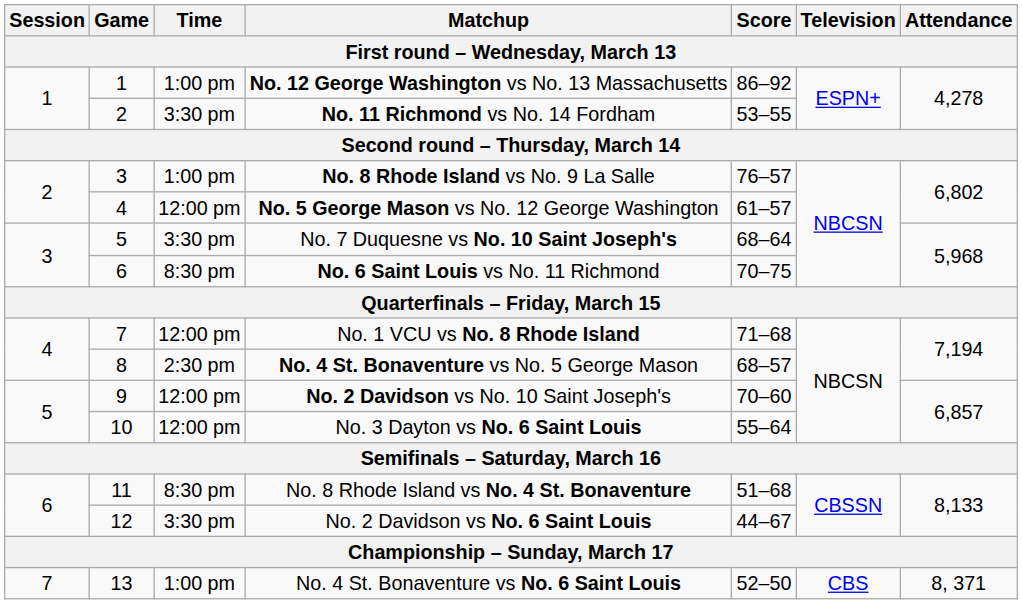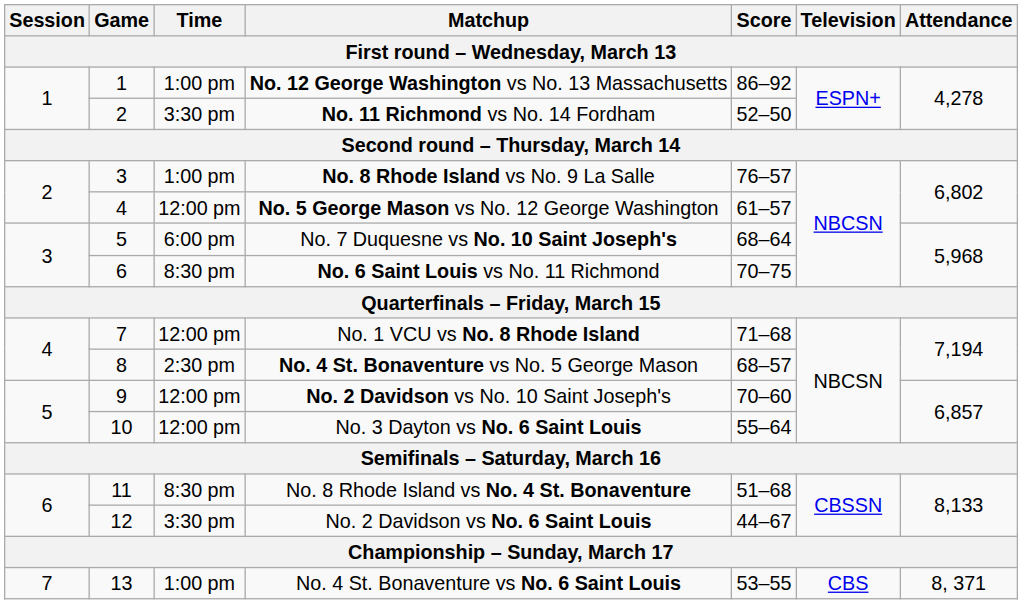 <table class="wikitable" style="font-size: 95%; text-align:center">
 <tr>
 <th>Session</th>
 <th>Game</th>
 <th>Time</th>
 <th>Matchup</th>
 <th>Score</th>
 <th>Television</th>
 <th>Attendance</th>
 </tr>
 <tr>
 <th colspan=7>First round – Wednesday, March 13</th>
 </tr>
 <tr>
 <td rowspan=2>1</td>
 <td>1</td>
 <td>1:00 pm</td>
 <td><strong>No. 12 George Washington</strong> vs No. 13 Massachusetts</td>
 <td>86–92</td>
 <td rowspan=2><a href='#'>ESPN+</a></td>
 <td rowspan=2>4,278</td>
 </tr>
 <tr>
 <td>2</td>
 <td>3:30 pm</td>
 <td><strong>No. 11 Richmond</strong> vs No. 14 Fordham</td>
-<td>53–55</td>
+<td>52–50</td>
 </tr>
 <tr>
 <th colspan=7>Second round – Thursday, March 14</th>
 </tr>
 <tr>
 <td rowspan=2>2</td>
 <td>3</td>
 <td>1:00 pm</td>
 <td><strong>No. 8 Rhode Island</strong> vs No. 9 La Salle</td>
 <td>76–57</td>
 <td rowspan=4><a href='#'>NBCSN</a></td>
 <td rowspan=2>6,802</td>
 </tr>
 <tr>
 <td>4</td>
 <td>12:00 pm</td>
 <td><strong>No. 5 George Mason</strong> vs No. 12 George Washington</td>
 <td>61–57</td>
 </tr>
 <tr>
 <td rowspan=2>3</td>
 <td>5</td>
-<td>3:30 pm</td>
+<td>6:00 pm</td>
 <td>No. 7 Duquesne vs <strong>No. 10 Saint Joseph's</strong></td>
 <td>68–64</td>
 <td rowspan=2>5,968</td>
 </tr>
 <tr>
 <td>6</td>
 <td>8:30 pm</td>
 <td><strong>No. 6 Saint Louis</strong> vs No. 11 Richmond</td>
 <td>70–75</td>
 </tr>
 <tr>
 <th colspan=7>Quarterfinals – Friday, March 15</th>
 </tr>
 <tr>
 <td rowspan=2>4</td>
 <td>7</td>
 <td>12:00 pm</td>
 <td>No. 1 VCU vs <strong>No. 8 Rhode Island</strong></td>
 <td>71–68</td>
 <td rowspan=4>NBCSN</td>
 <td rowspan=2>7,194</td>
 </tr>
 <tr>
 <td>8</td>
 <td>2:30 pm</td>
 <td><strong>No. 4 St. Bonaventure</strong> vs No. 5 George Mason</td>
 <td>68–57</td>
 </tr>
 <tr>
 <td rowspan=2>5</td>
 <td>9</td>
 <td>12:00 pm</td>
 <td><strong>No. 2 Davidson</strong> vs No. 10 Saint Joseph's</td>
 <td>70–60</td>
 <td rowspan=2>6,857</td>
 </tr>
 <tr>
 <td>10</td>
 <td>12:00 pm</td>
 <td>No. 3 Dayton vs <strong>No. 6 Saint Louis</strong></td>
 <td>55–64</td>
 </tr>
 <tr>
 <th colspan=7>Semifinals – Saturday, March 16</th>
 </tr>
 <tr>
 <td rowspan=2>6</td>
 <td>11</td>
 <td>8:30 pm</td>
 <td>No. 8 Rhode Island vs <strong>No. 4 St. Bonaventure</strong></td>
 <td>51–68</td>
 <td rowspan=2><a href='#'>CBSSN</a></td>
 <td rowspan=2>8,133</td>
 </tr>
 <tr>
 <td>12</td>
 <td>3:30 pm</td>
 <td>No. 2 Davidson vs <strong>No. 6 Saint Louis</strong></td>
 <td>44–67</td>
 </tr>
 <tr>
 <th colspan=7>Championship – Sunday, March 17</th>
 </tr>
 <tr>
 <td>7</td>
 <td>13</td>
 <td>1:00 pm</td>
 <td>No. 4 St. Bonaventure vs <strong>No. 6 Saint Louis</strong></td>
-<td>52–50</td>
+<td>53–55</td>
 <td><a href='#'>CBS</a></td>
 <td>8, 371</td>
 </tr>
 </table>
